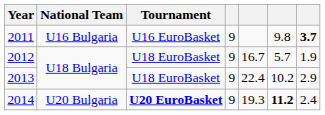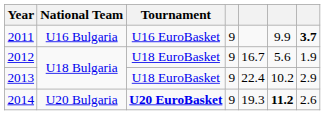 <table class="wikitable" style=" text-align:center;">
 <tr>
 <th>Year</th>
 <th>National Team</th>
 <th>Tournament</th>
 <th></th>
 <th></th>
 <th></th>
 <th></th>
 </tr>
 <tr>
 <td><a href='#'>2011</a></td>
 <td><a href='#'>U16 Bulgaria</a></td>
 <td><a href='#'>U16 EuroBasket</a></td>
 <td>9</td>
 <td></td>
-<td>9.8</td>
+<td>9.9</td>
 <td><strong>3.7</strong></td>
 </tr>
 <tr>
 <td><a href='#'>2012</a></td>
 <td rowspan="2"><a href='#'>U18 Bulgaria</a></td>
 <td><a href='#'>U18 EuroBasket</a></td>
 <td>9</td>
 <td>16.7</td>
-<td>5.7</td>
+<td>5.6</td>
 <td>1.9</td>
 </tr>
 <tr>
 <td><a href='#'>2013</a></td>
 <td><a href='#'>U18 EuroBasket</a></td>
 <td>9</td>
 <td>22.4</td>
 <td>10.2</td>
 <td>2.9</td>
 </tr>
 <tr>
 <td><a href='#'>2014</a></td>
 <td><a href='#'>U20 Bulgaria</a></td>
 <td><strong><a href='#'>U20 EuroBasket</a></strong></td>
 <td>9</td>
 <td>19.3</td>
 <td><strong>11.2</strong></td>
-<td>2.4</td>
+<td>2.6</td>
 </tr>
 </table>
